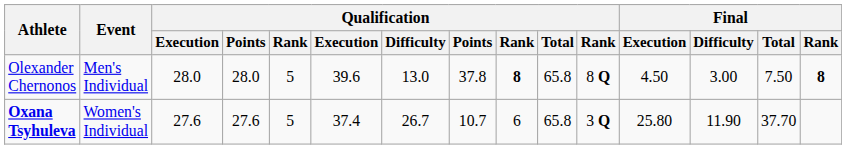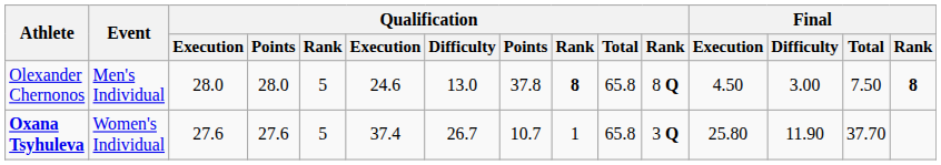 <table class="wikitable" style="font-size:90%">
 <tr>
 <th rowspan="2">Athlete</th>
 <th rowspan="2">Event</th>
 <th colspan=9>Qualification</th>
 <th colspan=4>Final</th>
 </tr>
 <tr style="font-size:95%">
 <th>Execution</th>
 <th>Points</th>
 <th>Rank</th>
 <th>Execution</th>
 <th>Difficulty</th>
 <th>Points</th>
 <th>Rank</th>
 <th>Total</th>
 <th>Rank</th>
 <th>Execution</th>
 <th>Difficulty</th>
 <th>Total</th>
 <th>Rank</th>
 </tr>
 <tr align=center>
 <td align=left><a href='#'>Olexander Chernonos</a></td>
 <td align=left><a href='#'>Men's Individual</a></td>
 <td>28.0</td>
 <td>28.0</td>
 <td>5</td>
-<td>39.6</td>
+<td>24.6</td>
 <td>13.0</td>
 <td>37.8</td>
 <td><strong>8</strong></td>
 <td>65.8</td>
 <td>8 <strong>Q</strong></td>
 <td>4.50</td>
 <td>3.00</td>
 <td>7.50</td>
 <td><strong>8</strong></td>
 </tr>
 <tr align=center>
 <td align=left><strong><a href='#'>Oxana Tsyhuleva</a></strong></td>
 <td align=left><a href='#'>Women's Individual</a></td>
 <td>27.6</td>
 <td>27.6</td>
 <td>5</td>
 <td>37.4</td>
 <td>26.7</td>
 <td>10.7</td>
-<td>6</td>
+<td>1</td>
 <td>65.8</td>
 <td>3 <strong>Q</strong></td>
 <td>25.80</td>
 <td>11.90</td>
 <td>37.70</td>
 <td></td>
 </tr>
 </table>
